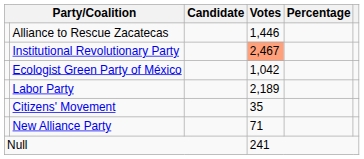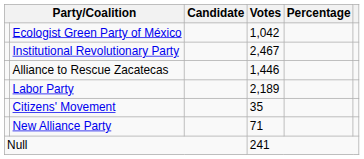 <table class="wikitable">
 <tr>
 <th colspan="2"><strong>Party/Coalition</strong></th>
 <th><strong>Candidate</strong></th>
 <th><strong>Votes</strong></th>
 <th><strong>Percentage</strong></th>
 <th></th>
 </tr>
 <tr>
 <td></td>
-<td>Alliance to Rescue Zacatecas</td>
+<td><a href='#'>Ecologist Green Party of México</a></td>
 <td></td>
-<td>1,446</td>
+<td>1,042</td>
 <td></td>
 <td></td>
 </tr>
 <tr>
 <td></td>
 <td><a href='#'>Institutional Revolutionary Party</a></td>
 <td></td>
-<td style="background: lightsalmon;">2,467</td>
+<td>2,467</td>
 <td></td>
 <td></td>
 </tr>
 <tr>
 <td></td>
-<td><a href='#'>Ecologist Green Party of México</a></td>
+<td>Alliance to Rescue Zacatecas</td>
 <td></td>
-<td>1,042</td>
+<td>1,446</td>
 <td></td>
 <td></td>
 </tr>
 <tr>
 <td></td>
 <td><a href='#'>Labor Party</a></td>
 <td></td>
 <td>2,189</td>
 <td></td>
 <td></td>
 </tr>
 <tr>
 <td></td>
 <td><a href='#'>Citizens' Movement</a></td>
 <td></td>
 <td>35</td>
 <td></td>
 </tr>
 <tr>
 <td></td>
 <td><a href='#'>New Alliance Party</a></td>
 <td></td>
 <td>71</td>
 <td></td>
 <td></td>
 </tr>
 <tr>
 <td colspan="3">Null</td>
 <td colspan="3">241</td>
 </tr>
 </table>
